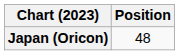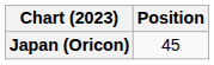 <table class="wikitable plainrowheaders" style="text-align:center;">
 <tr>
 <th scope="col">Chart (2023)</th>
 <th scope="col">Position</th>
 </tr>
 <tr>
 <th scope="row">Japan (Oricon)</th>
-<td>48</td>
+<td>45</td>
 </tr>
 </table>
